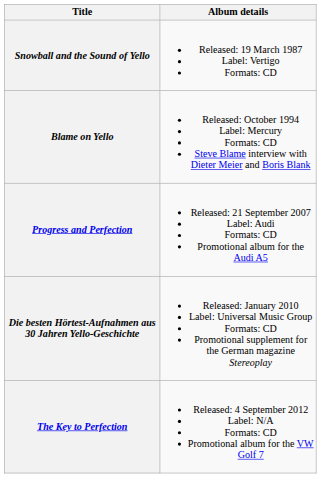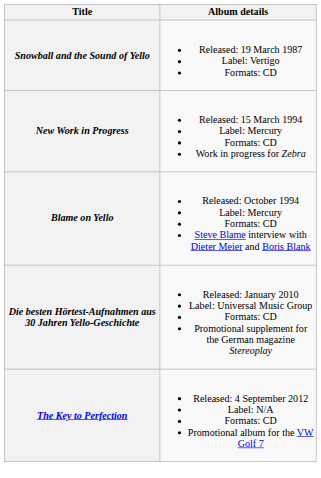 <table class="wikitable plainrowheaders" style="text-align:center;">
 <tr>
 <th scope="col" style="width:15em;">Title</th>
 <th scope="col" style="width:15em;">Album details</th>
 </tr>
 <tr>
 <th scope="row"><em>Snowball and the Sound of Yello</em></th>
 <td><br><ul><li>Released: 19 March 1987</li><li>Label: Vertigo</li><li>Formats: CD</li></ul></td>
 </tr>
 <tr>
+<th scope="row"><em>New Work in Progress</em></th>
+<td><br><ul><li>Released: 15 March 1994</li><li>Label: Mercury</li><li>Formats: CD</li><li>Work in progress for <em>Zebra</em></li></ul></td>
+</tr>
+<tr>
 <th scope="row"><em>Blame on Yello</em></th>
 <td><br><ul><li>Released: October 1994</li><li>Label: Mercury</li><li>Formats: CD</li><li><a href='#'>Steve Blame</a> interview with <a href='#'>Dieter Meier</a> and <a href='#'>Boris Blank</a></li></ul></td>
-</tr>
-<tr>
-<th scope="row"><em><a href='#'>Progress and Perfection</a></em></th>
-<td><br><ul><li>Released: 21 September 2007</li><li>Label: Audi</li><li>Formats: CD</li><li>Promotional album for the <a href='#'>Audi A5</a></li></ul></td>
 </tr>
 <tr>
 <th scope="row"><em>Die besten Hörtest-Aufnahmen aus 30 Jahren Yello-Geschichte</em></th>
 <td><br><ul><li>Released: January 2010</li><li>Label: Universal Music Group</li><li>Formats: CD</li><li>Promotional supplement for the German magazine <em>Stereoplay</em></li></ul></td>
 </tr>
 <tr>
 <th scope="row"><em><a href='#'>The Key to Perfection</a></em></th>
 <td><br><ul><li>Released: 4 September 2012</li><li>Label: N/A</li><li>Formats: CD</li><li>Promotional album for the <a href='#'>VW Golf 7</a></li></ul></td>
 </tr>
 </table>
